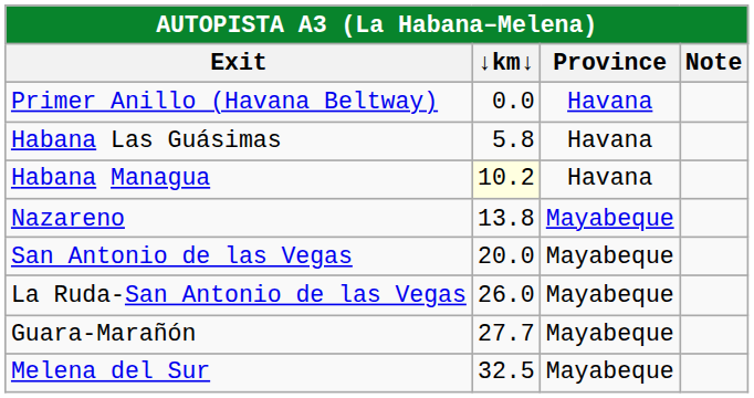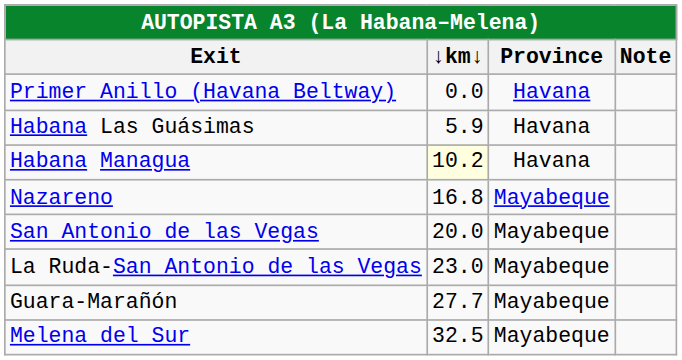 <table class="wikitable">
 <tr align="center" bgcolor="08842C" style="color: white;font-size:100%;">
 <td colspan="6"><strong>AUTOPISTA A3 (La Habana–Melena)</strong></td>
 </tr>
 <tr>
 <th><strong>Exit</strong></th>
 <th align="center"><strong>↓km↓</strong></th>
 <th align="center"><strong>Province</strong></th>
 <th align="center"><strong>Note</strong></th>
 </tr>
 <tr>
 <td>  <a href='#'>Primer Anillo (Havana Beltway)</a><br></td>
 <td align="right">0.0</td>
 <td align="center"><a href='#'>Havana</a></td>
 <td> </td>
 </tr>
 <tr>
 <td> <a href='#'>Habana</a> Las Guásimas</td>
-<td align="right">5.8</td>
+<td align="right">5.9</td>
 <td align="center">Havana</td>
 <td> </td>
 </tr>
 <tr>
 <td>  <a href='#'>Habana</a> <a href='#'>Managua</a></td>
 <td align="right" style="background: lightyellow;">10.2</td>
 <td align="center">Havana</td>
 <td> </td>
 </tr>
 <tr>
 <td>  <a href='#'>Nazareno</a><br></td>
-<td align="right">13.8</td>
+<td align="right">16.8</td>
 <td align="center"><a href='#'>Mayabeque</a></td>
 <td> </td>
 </tr>
 <tr>
 <td>  <a href='#'>San Antonio de las Vegas</a><br></td>
 <td align="right">20.0</td>
 <td align="center">Mayabeque</td>
 <td> </td>
 </tr>
 <tr>
 <td>  La Ruda-<a href='#'>San Antonio de las Vegas</a></td>
-<td align="right">26.0</td>
+<td align="right">23.0</td>
 <td align="center">Mayabeque</td>
 <td> </td>
 </tr>
 <tr>
 <td>  Guara-Marañón</td>
 <td align="right">27.7</td>
 <td align="center">Mayabeque</td>
 <td> </td>
 </tr>
 <tr>
 <td>  <a href='#'>Melena del Sur</a></td>
 <td align="right">32.5</td>
 <td align="center">Mayabeque</td>
 <td> </td>
 </tr>
 </table>
